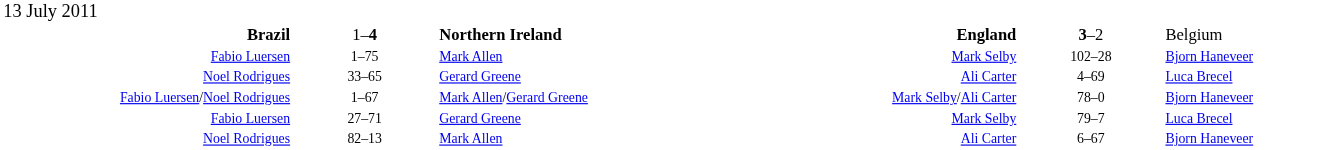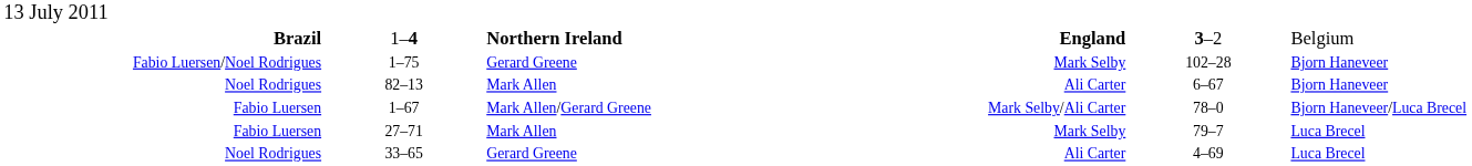 <table width="100%" cellspacing="1">
 <tr>
 <th width=20%></th>
 <th width=10%></th>
 <th width=20%></th>
 <th width=20%></th>
 <th width=10%></th>
 <th width=20%></th>
 </tr>
 <tr>
 <td>13 July 2011</td>
 </tr>
 <tr style=font-size:90%>
 <td align=right><strong>Brazil </strong></td>
 <td align=center>1–<strong>4</strong></td>
 <td><strong> Northern Ireland</strong></td>
 <td align=right><strong>England </strong></td>
 <td align=center><strong>3</strong>–2</td>
 <td> Belgium</td>
 </tr>
 <tr style=font-size:75%>
-<td align=right><a href='#'>Fabio Luersen</a></td>
+<td align=right><a href='#'>Fabio Luersen</a>/<a href='#'>Noel Rodrigues</a></td>
 <td align=center>1–75</td>
-<td><a href='#'>Mark Allen</a></td>
+<td><a href='#'>Gerard Greene</a></td>
 <td align=right><a href='#'>Mark Selby</a></td>
 <td align=center>102–28</td>
 <td><a href='#'>Bjorn Haneveer</a></td>
+</tr>
+<tr style=font-size:75%>
+<td align=right><a href='#'>Noel Rodrigues</a></td>
+<td align=center>82–13</td>
+<td><a href='#'>Mark Allen</a></td>
+<td align=right><a href='#'>Ali Carter</a></td>
+<td align=center>6–67</td>
+<td><a href='#'>Bjorn Haneveer</a></td>
+</tr>
+<tr style=font-size:75%>
+<td align=right><a href='#'>Fabio Luersen</a></td>
+<td align=center>1–67</td>
+<td><a href='#'>Mark Allen</a>/<a href='#'>Gerard Greene</a></td>
+<td align=right><a href='#'>Mark Selby</a>/<a href='#'>Ali Carter</a></td>
+<td align=center>78–0</td>
+<td><a href='#'>Bjorn Haneveer</a>/<a href='#'>Luca Brecel</a></td>
+</tr>
+<tr style=font-size:75%>
+<td align=right><a href='#'>Fabio Luersen</a></td>
+<td align=center>27–71</td>
+<td><a href='#'>Mark Allen</a></td>
+<td align=right><a href='#'>Mark Selby</a></td>
+<td align=center>79–7</td>
+<td><a href='#'>Luca Brecel</a></td>
 </tr>
 <tr style=font-size:75%>
 <td align=right><a href='#'>Noel Rodrigues</a></td>
 <td align=center>33–65</td>
 <td><a href='#'>Gerard Greene</a></td>
 <td align=right><a href='#'>Ali Carter</a></td>
 <td align=center>4–69</td>
 <td><a href='#'>Luca Brecel</a></td>
 </tr>
-<tr style=font-size:75%>
-<td align=right><a href='#'>Fabio Luersen</a>/<a href='#'>Noel Rodrigues</a></td>
-<td align=center>1–67</td>
-<td><a href='#'>Mark Allen</a>/<a href='#'>Gerard Greene</a></td>
-<td align=right><a href='#'>Mark Selby</a>/<a href='#'>Ali Carter</a></td>
-<td align=center>78–0</td>
-<td><a href='#'>Bjorn Haneveer</a></td>
-</tr>
-<tr style=font-size:75%>
-<td align=right><a href='#'>Fabio Luersen</a></td>
-<td align=center>27–71</td>
-<td><a href='#'>Gerard Greene</a></td>
-<td align=right><a href='#'>Mark Selby</a></td>
-<td align=center>79–7</td>
-<td><a href='#'>Luca Brecel</a></td>
-</tr>
-<tr style=font-size:75%>
-<td align=right><a href='#'>Noel Rodrigues</a></td>
-<td align=center>82–13</td>
-<td><a href='#'>Mark Allen</a></td>
-<td align=right><a href='#'>Ali Carter</a></td>
-<td align=center>6–67</td>
-<td><a href='#'>Bjorn Haneveer</a></td>
-</tr>
 </table>
